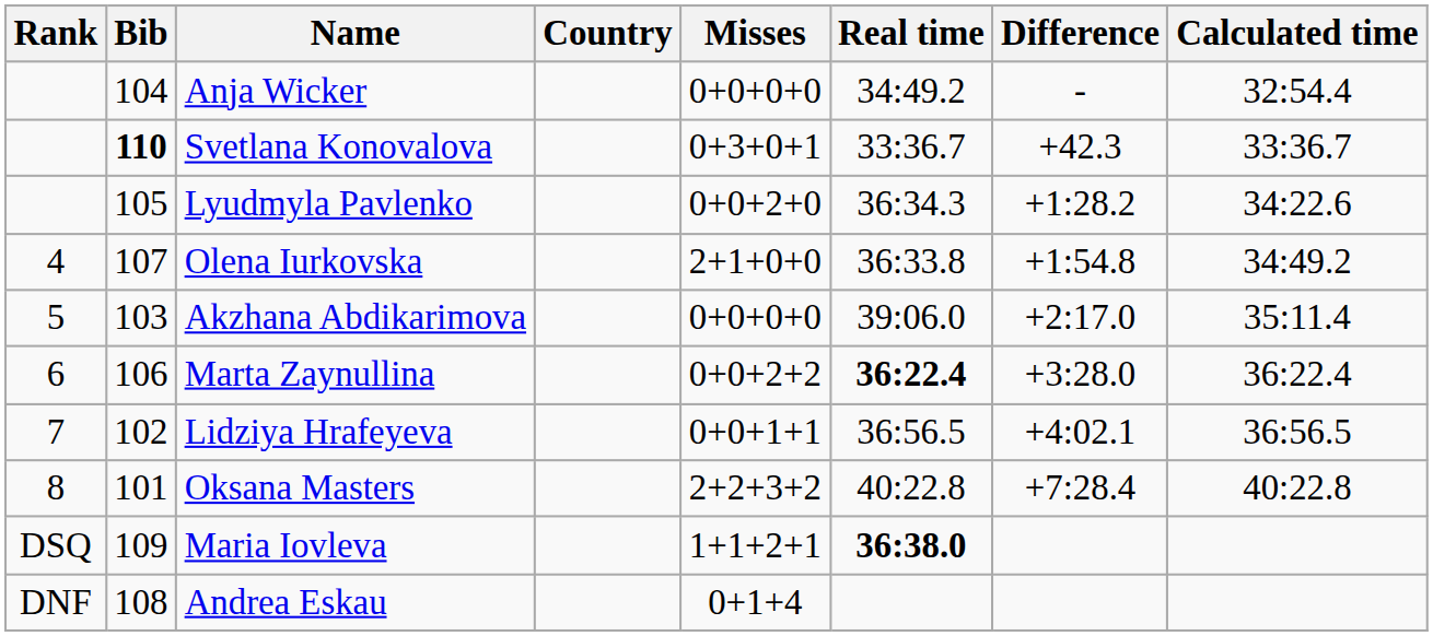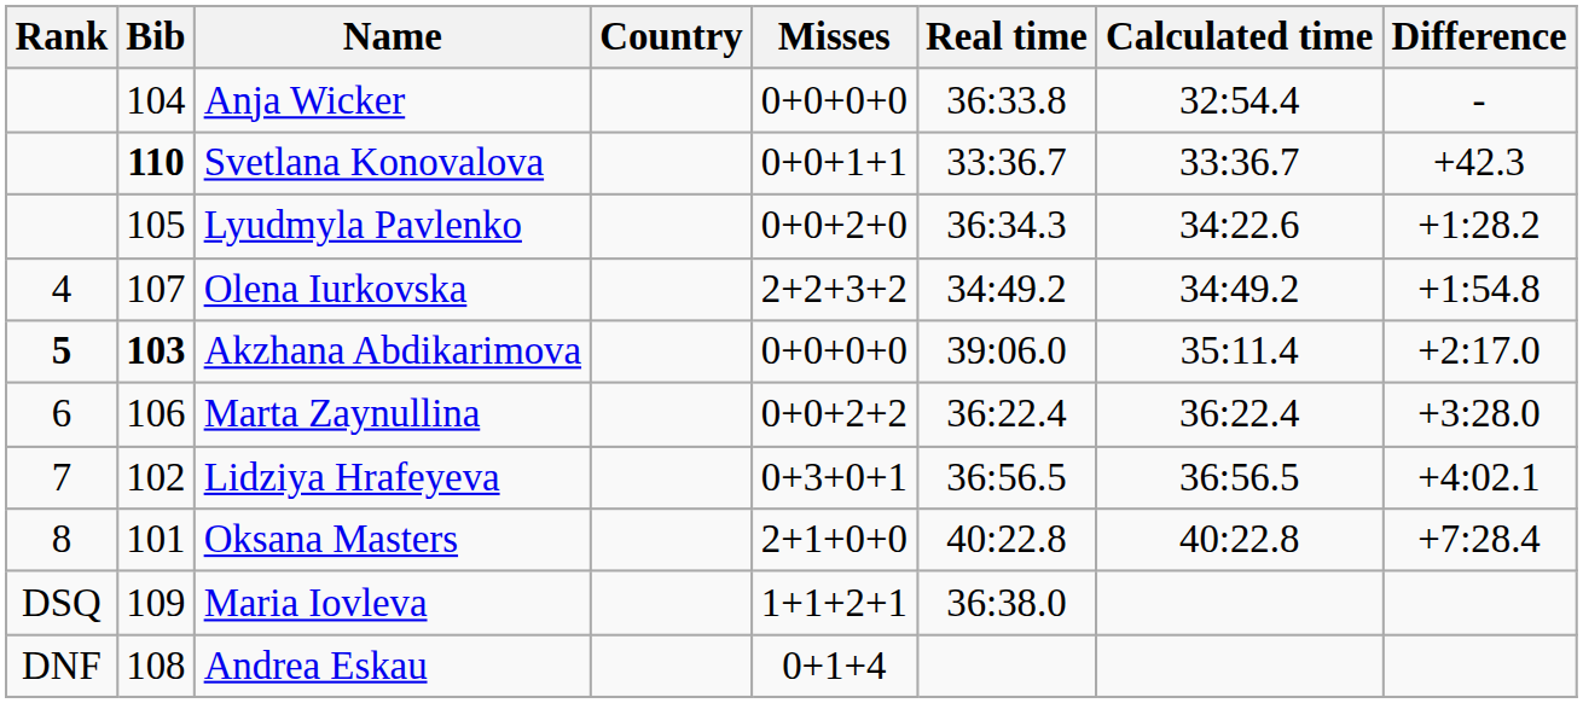 <table class="wikitable sortable" style="text-align:center">
 <tr>
 <th>Rank</th>
 <th>Bib</th>
 <th>Name</th>
 <th>Country</th>
 <th>Misses</th>
 <th>Real time</th>
+<th>Calculated time</th>
 <th>Difference</th>
-<th>Calculated time</th>
 </tr>
 <tr>
 <td></td>
 <td>104</td>
 <td align=left><a href='#'>Anja Wicker</a></td>
 <td align=left></td>
 <td>0+0+0+0</td>
-<td>34:49.2</td>
+<td>36:33.8</td>
+<td>32:54.4</td>
 <td>-</td>
-<td>32:54.4</td>
 </tr>
 <tr>
 <td></td>
 <td><strong>110</strong></td>
 <td align=left><a href='#'>Svetlana Konovalova</a></td>
 <td align=left></td>
-<td>0+3+0+1</td>
+<td>0+0+1+1</td>
+<td>33:36.7</td>
 <td>33:36.7</td>
 <td>+42.3</td>
-<td>33:36.7</td>
 </tr>
 <tr>
 <td></td>
 <td>105</td>
 <td align=left><a href='#'>Lyudmyla Pavlenko</a></td>
 <td align=left></td>
 <td>0+0+2+0</td>
 <td>36:34.3</td>
+<td>34:22.6</td>
 <td>+1:28.2</td>
-<td>34:22.6</td>
 </tr>
 <tr>
 <td>4</td>
 <td>107</td>
 <td align=left><a href='#'>Olena Iurkovska</a></td>
 <td align=left></td>
-<td>2+1+0+0</td>
-<td>36:33.8</td>
+<td>2+2+3+2</td>
+<td>34:49.2</td>
+<td>34:49.2</td>
 <td>+1:54.8</td>
-<td>34:49.2</td>
 </tr>
 <tr>
-<td>5</td>
-<td>103</td>
+<td><strong>5</strong></td>
+<td><strong>103</strong></td>
 <td align=left><a href='#'>Akzhana Abdikarimova</a></td>
 <td align=left></td>
 <td>0+0+0+0</td>
 <td>39:06.0</td>
+<td>35:11.4</td>
 <td>+2:17.0</td>
-<td>35:11.4</td>
 </tr>
 <tr>
 <td>6</td>
 <td>106</td>
 <td align=left><a href='#'>Marta Zaynullina</a></td>
 <td align=left></td>
 <td>0+0+2+2</td>
-<td><strong>36:22.4</strong></td>
+<td>36:22.4</td>
+<td>36:22.4</td>
 <td>+3:28.0</td>
-<td>36:22.4</td>
 </tr>
 <tr>
 <td>7</td>
 <td>102</td>
 <td align=left><a href='#'>Lidziya Hrafeyeva</a></td>
 <td align=left></td>
-<td>0+0+1+1</td>
+<td>0+3+0+1</td>
+<td>36:56.5</td>
 <td>36:56.5</td>
 <td>+4:02.1</td>
-<td>36:56.5</td>
 </tr>
 <tr>
 <td>8</td>
 <td>101</td>
 <td align=left><a href='#'>Oksana Masters</a></td>
 <td align=left></td>
-<td>2+2+3+2</td>
+<td>2+1+0+0</td>
+<td>40:22.8</td>
 <td>40:22.8</td>
 <td>+7:28.4</td>
-<td>40:22.8</td>
 </tr>
 <tr>
 <td>DSQ</td>
 <td>109</td>
 <td align=left><a href='#'>Maria Iovleva</a></td>
 <td align=left></td>
 <td>1+1+2+1</td>
-<td><strong>36:38.0</strong></td>
+<td>36:38.0</td>
 <td></td>
 <td></td>
 </tr>
 <tr>
 <td>DNF</td>
 <td>108</td>
 <td align=left><a href='#'>Andrea Eskau</a></td>
 <td align=left></td>
 <td>0+1+4</td>
 <td></td>
 <td></td>
 <td></td>
 </tr>
 </table>
